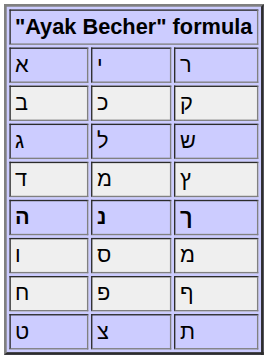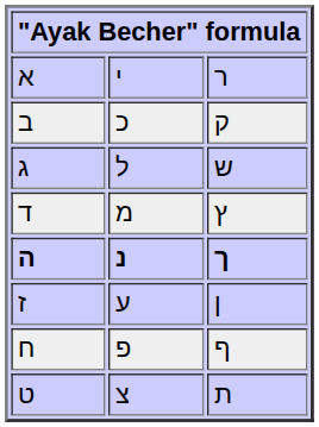 <table bgcolor="#ccccff" border="2" cellpadding="3">
 <tr>
 <th colspan="3">"Ayak Becher" formula</th>
 </tr>
 <tr>
 <td>א</td>
 <td>י</td>
 <td>ר</td>
 </tr>
 <tr style="background-color: #EFEFEF;">
 <td>ב</td>
 <td>כ</td>
 <td>ק</td>
 </tr>
 <tr>
 <td>ג</td>
 <td>ל</td>
 <td>ש</td>
 </tr>
 <tr style="background-color: #EFEFEF;">
 <td>ד</td>
 <td>מ</td>
 <td>ץ</td>
 </tr>
 <tr style="background-color: #ccccff;">
 <td><strong>ה</strong></td>
 <td><strong>נ</strong></td>
 <td><strong>ך</strong></td>
 </tr>
-<tr style="background-color: #EFEFEF;">
-<td>ו</td>
-<td>ס</td>
-<td>מ</td>
+<tr>
+<td>ז</td>
+<td>ע</td>
+<td>ן</td>
 </tr>
 <tr style="background-color: #EFEFEF;">
 <td>ח</td>
 <td>פ</td>
 <td>ף</td>
 </tr>
 <tr>
 <td>ט</td>
 <td>צ</td>
 <td>ת</td>
 </tr>
 </table>
